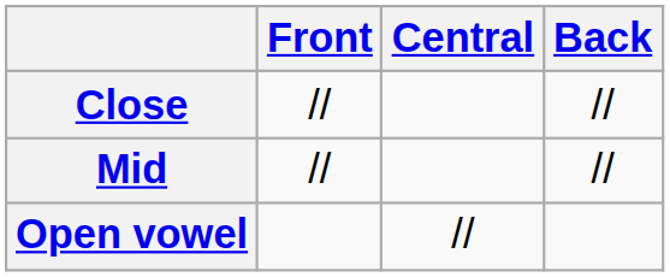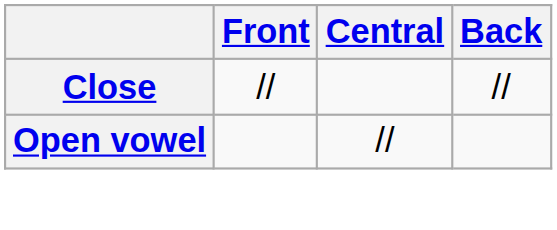 <table class="wikitable" style="text-align: center;">
 <tr>
 <th></th>
 <th><a href='#'>Front</a></th>
 <th><a href='#'>Central</a></th>
 <th><a href='#'>Back</a></th>
 </tr>
 <tr>
 <th><a href='#'>Close</a></th>
 <td>//</td>
 <td></td>
 <td>//</td>
 </tr>
 <tr>
-<th><a href='#'>Mid</a></th>
-<td>//</td>
-<td></td>
-<td>//</td>
-</tr>
-<tr>
 <th><a href='#'>Open vowel</a></th>
 <td></td>
 <td>//</td>
 <td></td>
 </tr>
 </table>
